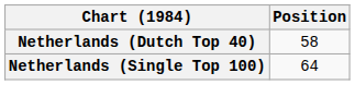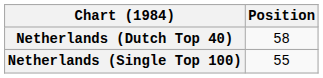 <table class="wikitable sortable plainrowheaders" style="text-align:center">
 <tr>
 <th scope="col">Chart (1984)</th>
 <th scope="col">Position</th>
 </tr>
 <tr>
 <th scope="row">Netherlands (Dutch Top 40)</th>
 <td>58</td>
 </tr>
 <tr>
 <th scope="row">Netherlands (Single Top 100)</th>
-<td>64</td>
+<td>55</td>
 </tr>
 </table>
